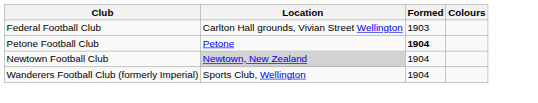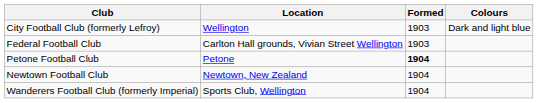 <table class="wikitable" style="font-size: 95%;">
 <tr>
 <th>Club</th>
 <th>Location</th>
 <th>Formed</th>
 <th>Colours</th>
+</tr>
+<tr>
+<td>City Football Club (formerly Lefroy)</td>
+<td><a href='#'>Wellington</a></td>
+<td>1903</td>
+<td>Dark and light blue</td>
 </tr>
 <tr>
 <td>Federal Football Club</td>
 <td>Carlton Hall grounds, Vivian Street <a href='#'>Wellington</a></td>
 <td>1903</td>
 <td></td>
 </tr>
 <tr>
 <td>Petone Football Club</td>
 <td><a href='#'>Petone</a></td>
 <td><strong>1904</strong></td>
 <td></td>
 </tr>
 <tr>
 <td>Newtown Football Club</td>
-<td style="background: lightgrey;"><a href='#'>Newtown, New Zealand</a></td>
+<td><a href='#'>Newtown, New Zealand</a></td>
 <td>1904</td>
 <td></td>
 </tr>
 <tr>
 <td>Wanderers Football Club (formerly Imperial)</td>
 <td>Sports Club, <a href='#'>Wellington</a></td>
 <td>1904</td>
 <td></td>
 </tr>
 </table>
